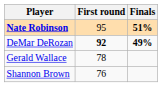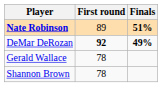 <table class="wikitable">
 <tr>
 <th>Player</th>
 <th>First round</th>
 <th>Finals</th>
 </tr>
 <tr style="background:#ffdead; text-align:center;">
 <td align=left><strong><a href='#'>Nate Robinson</a></strong> </td>
-<td>95 </td>
+<td>89 </td>
 <td><strong>51%</strong></td>
 </tr>
 <tr align=center>
 <td align=left><a href='#'>DeMar DeRozan</a> </td>
 <td><strong>92</strong> </td>
 <td><strong>49%</strong></td>
 </tr>
 <tr align=center>
 <td align=left><a href='#'>Gerald Wallace</a> </td>
 <td>78 </td>
 <td></td>
 </tr>
 <tr align=center>
 <td align=left><a href='#'>Shannon Brown</a> </td>
-<td>76 </td>
+<td>78 </td>
 <td></td>
 </tr>
 </table>
